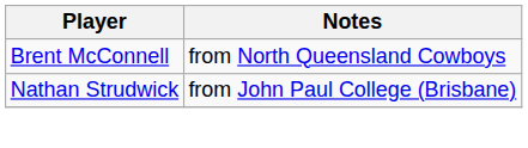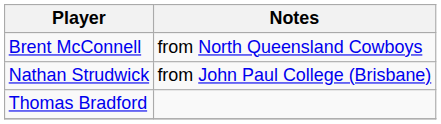 <table class="wikitable">
 <tr>
 <th>Player</th>
 <th>Notes</th>
 </tr>
 <tr>
 <td><a href='#'>Brent McConnell</a></td>
 <td>from <a href='#'>North Queensland Cowboys</a></td>
 </tr>
 <tr>
 <td><a href='#'>Nathan Strudwick</a></td>
 <td>from <a href='#'>John Paul College (Brisbane)</a></td>
 </tr>
 <tr>
+<td><a href='#'>Thomas Bradford</a></td>
+<td></td>
+</tr>
+<tr>
 </tr>
 </table>
